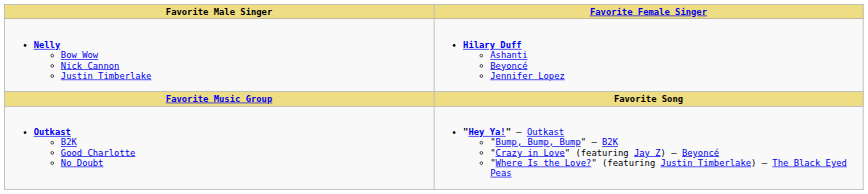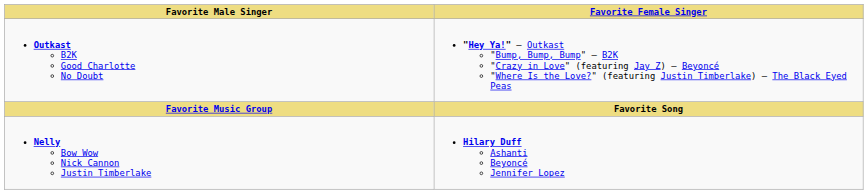 <table class="wikitable" style="width:100%">
 <tr>
 <th style="background:#EEDD82; width:50%">Favorite Male Singer</th>
 <th style="background:#EEDD82; width:50%"><a href='#'>Favorite Female Singer</a></th>
 </tr>
 <tr>
-<td valign="top"><br><ul><li><strong><a href='#'>Nelly</a></strong><ul><li><a href='#'>Bow Wow</a></li><li><a href='#'>Nick Cannon</a></li><li><a href='#'>Justin Timberlake</a></li></ul></li></ul></td>
-<td valign="top"><br><ul><li><strong><a href='#'>Hilary Duff</a></strong><ul><li><a href='#'>Ashanti</a></li><li><a href='#'>Beyoncé</a></li><li><a href='#'>Jennifer Lopez</a></li></ul></li></ul></td>
+<td valign="top"><br><ul><li><strong><a href='#'>Outkast</a></strong><ul><li><a href='#'>B2K</a></li><li><a href='#'>Good Charlotte</a></li><li><a href='#'>No Doubt</a></li></ul></li></ul></td>
+<td valign="top"><br><ul><li><strong>"<a href='#'>Hey Ya!</a>"</strong> – <a href='#'>Outkast</a><ul><li>"<a href='#'>Bump, Bump, Bump</a>" – <a href='#'>B2K</a></li><li>"<a href='#'>Crazy in Love</a>" (featuring <a href='#'>Jay Z</a>) – <a href='#'>Beyoncé</a></li><li>"<a href='#'>Where Is the Love?</a>" (featuring <a href='#'>Justin Timberlake</a>) – <a href='#'>The Black Eyed Peas</a></li></ul></li></ul></td>
 </tr>
 <tr>
 <th style="background:#EEDD82; width:50%"><a href='#'>Favorite Music Group</a></th>
 <th style="background:#EEDD82; width:50%">Favorite Song</th>
 </tr>
 <tr>
-<td valign="top"><br><ul><li><strong><a href='#'>Outkast</a></strong><ul><li><a href='#'>B2K</a></li><li><a href='#'>Good Charlotte</a></li><li><a href='#'>No Doubt</a></li></ul></li></ul></td>
-<td valign="top"><br><ul><li><strong>"<a href='#'>Hey Ya!</a>"</strong> – <a href='#'>Outkast</a><ul><li>"<a href='#'>Bump, Bump, Bump</a>" – <a href='#'>B2K</a></li><li>"<a href='#'>Crazy in Love</a>" (featuring <a href='#'>Jay Z</a>) – <a href='#'>Beyoncé</a></li><li>"<a href='#'>Where Is the Love?</a>" (featuring <a href='#'>Justin Timberlake</a>) – <a href='#'>The Black Eyed Peas</a></li></ul></li></ul></td>
+<td valign="top"><br><ul><li><strong><a href='#'>Nelly</a></strong><ul><li><a href='#'>Bow Wow</a></li><li><a href='#'>Nick Cannon</a></li><li><a href='#'>Justin Timberlake</a></li></ul></li></ul></td>
+<td valign="top"><br><ul><li><strong><a href='#'>Hilary Duff</a></strong><ul><li><a href='#'>Ashanti</a></li><li><a href='#'>Beyoncé</a></li><li><a href='#'>Jennifer Lopez</a></li></ul></li></ul></td>
 </tr>
 </table>
